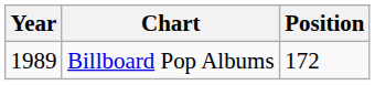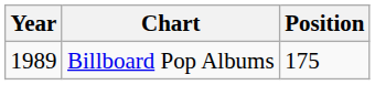 <table class="wikitable">
 <tr>
 <th align="left">Year</th>
 <th align="left">Chart</th>
 <th align="left">Position</th>
 </tr>
 <tr>
 <td align="left">1989</td>
 <td align="left"><a href='#'>Billboard</a> Pop Albums</td>
-<td align="left">172</td>
+<td align="left">175</td>
 </tr>
 </table>
